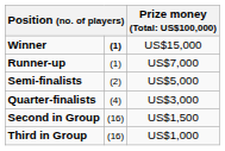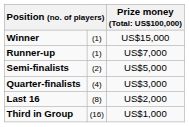 <table class="wikitable">
 <tr>
 <th colspan=2>Position <small>(no. of players)</small></th>
 <th>Prize money<br><small>(Total: US$100,000)</small></th>
 </tr>
 <tr>
 <td><strong>Winner</strong></td>
-<td align=center><strong><small>(1)</small></strong></td>
+<td align=center><small>(1)</small></td>
 <td align=center>US$15,000</td>
 </tr>
 <tr>
 <td><strong>Runner-up</strong></td>
 <td align=center><small>(1)</small></td>
 <td align=center>US$7,000</td>
 </tr>
 <tr>
 <td><strong>Semi-finalists</strong></td>
 <td align=center><small>(2)</small></td>
 <td align=center>US$5,000</td>
 </tr>
 <tr>
 <td><strong>Quarter-finalists</strong></td>
 <td align=center><small>(4)</small></td>
 <td align=center>US$3,000</td>
 </tr>
 <tr>
-<td><strong>Second in Group</strong></td>
-<td align=center><small>(16)</small></td>
-<td align=center>US$1,500</td>
+<td><strong>Last 16</strong></td>
+<td align=center><small>(8)</small></td>
+<td align=center>US$2,000</td>
 </tr>
 <tr>
 <td><strong>Third in Group</strong></td>
 <td align=center><small>(16)</small></td>
 <td align=center>US$1,000</td>
 </tr>
 </table>
